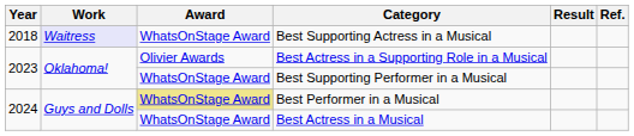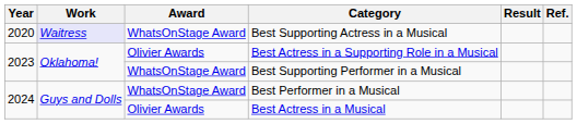 <table class="wikitable sortable">
 <tr>
 <th>Year</th>
 <th>Work</th>
 <th>Award</th>
 <th>Category</th>
 <th>Result</th>
 <th><abbr>Ref.</abbr></th>
 </tr>
 <tr>
-<td>2018</td>
+<td>2020</td>
 <td style="background: lavender;"><em><a href='#'>Waitress</a></em></td>
 <td><a href='#'>WhatsOnStage Award</a></td>
 <td>Best Supporting Actress in a Musical</td>
 <td></td>
 <td align="center"></td>
 </tr>
 <tr>
 <td rowspan="2">2023</td>
 <td rowspan="2"><em><a href='#'>Oklahoma!</a></em></td>
 <td><a href='#'>Olivier Awards</a></td>
 <td><a href='#'>Best Actress in a Supporting Role in a Musical</a></td>
 <td></td>
 <td align="center"></td>
 </tr>
 <tr>
 <td><a href='#'>WhatsOnStage Award</a></td>
 <td>Best Supporting Performer in a Musical</td>
 <td></td>
 <td align="center"></td>
 </tr>
 <tr>
 <td rowspan="2">2024</td>
 <td rowspan="2"><em><a href='#'>Guys and Dolls</a></em></td>
-<td style="background: khaki;"><a href='#'>WhatsOnStage Award</a></td>
+<td><a href='#'>WhatsOnStage Award</a></td>
 <td>Best Performer in a Musical</td>
 <td></td>
 <td align="center"></td>
 </tr>
 <tr>
-<td><a href='#'>WhatsOnStage Award</a></td>
+<td><a href='#'>Olivier Awards</a></td>
 <td><a href='#'>Best Actress in a Musical</a></td>
 <td></td>
 <td align="center"></td>
 </tr>
 </table>
